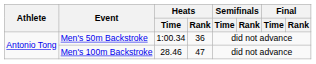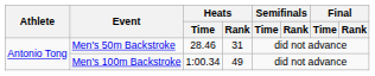 <table class=wikitable style="font-size:90%">
 <tr>
 <th rowspan="2">Athlete</th>
 <th rowspan="2">Event</th>
 <th colspan="2">Heats</th>
 <th colspan="2">Semifinals</th>
 <th colspan="2">Final</th>
 </tr>
 <tr>
 <th>Time</th>
 <th>Rank</th>
 <th>Time</th>
 <th>Rank</th>
 <th>Time</th>
 <th>Rank</th>
 </tr>
 <tr>
 <td rowspan="2"><a href='#'>Antonio Tong</a></td>
 <td><a href='#'>Men's 50m Backstroke</a></td>
-<td align=center>1:00.34</td>
-<td align=center>36</td>
+<td align=center>28.46</td>
+<td align=center>31</td>
 <td align=center colspan=4>did not advance</td>
 </tr>
 <tr>
 <td><a href='#'>Men's 100m Backstroke</a></td>
-<td align=center>28.46</td>
-<td align=center>47</td>
+<td align=center>1:00.34</td>
+<td align=center>49</td>
 <td align=center colspan=4>did not advance</td>
 </tr>
 </table>
